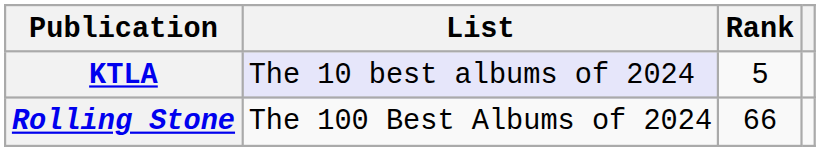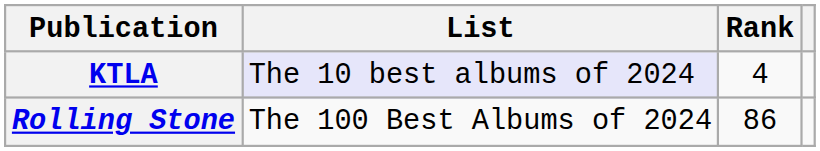 <table class="wikitable plain-row-headers">
 <tr>
 <th scope="col">Publication</th>
 <th scope="col">List</th>
 <th scope="col">Rank</th>
 <th scope="col"></th>
 </tr>
 <tr>
 <th scope="row"><a href='#'>KTLA</a></th>
 <td style="background: lavender;">The 10 best albums of 2024</td>
-<td style="text-align: center;">5</td>
+<td style="text-align: center;">4</td>
 <td style="text-align: center;"></td>
 </tr>
 <tr>
 <th scope="row"><em><a href='#'>Rolling Stone</a></em></th>
 <td>The 100 Best Albums of 2024</td>
-<td style="text-align: center;">66</td>
+<td style="text-align: center;">86</td>
 <td style="text-align: center;"></td>
 </tr>
 </table>
